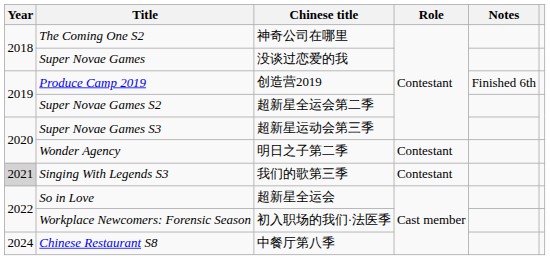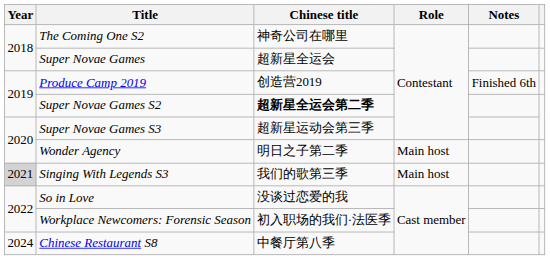 <table class="wikitable sortable plainrowheaders">
 <tr>
 <th>Year</th>
 <th>Title</th>
 <th>Chinese title</th>
 <th>Role</th>
 <th>Notes</th>
 <th></th>
 </tr>
 <tr>
 <td rowspan="2">2018</td>
 <td><em>The Coming One S2</em></td>
 <td>神奇公司在哪里</td>
 <td rowspan="5">Contestant</td>
 <td></td>
 <td></td>
 </tr>
 <tr>
 <td><em>Super Novae Games</em></td>
-<td>没谈过恋爱的我</td>
+<td>超新星全运会</td>
 <td></td>
 <td></td>
 </tr>
 <tr>
 <td rowspan="2">2019</td>
 <td><em><a href='#'>Produce Camp 2019</a></em></td>
 <td>创造营2019</td>
 <td>Finished 6th</td>
 <td></td>
 </tr>
 <tr>
 <td><em>Super Novae Games S2</em></td>
-<td>超新星全运会第二季</td>
+<td><strong>超新星全运会第二季</strong></td>
 <td></td>
 <td rowspan="2"></td>
 </tr>
 <tr>
 <td rowspan="2">2020</td>
 <td><em>Super Novae Games S3</em></td>
 <td>超新星运动会第三季</td>
 <td></td>
 </tr>
 <tr>
 <td><em>Wonder Agency</em></td>
 <td>明日之子第二季</td>
-<td>Contestant</td>
+<td>Main host</td>
 <td></td>
 <td></td>
 </tr>
 <tr>
 <td style="background: lightgrey;">2021</td>
 <td><em>Singing With Legends S3</em></td>
 <td>我们的歌第三季</td>
-<td>Contestant</td>
+<td>Main host</td>
 <td></td>
 <td></td>
 </tr>
 <tr>
 <td rowspan="2">2022</td>
 <td><em>So in Love</em></td>
-<td>超新星全运会</td>
+<td>没谈过恋爱的我</td>
 <td rowspan="3">Cast member</td>
 <td></td>
 <td></td>
 </tr>
 <tr>
 <td><em>Workplace Newcomers: Forensic Season</em></td>
 <td>初入职场的我们·法医季</td>
 <td></td>
 <td></td>
 </tr>
 <tr>
 <td>2024</td>
 <td><em><a href='#'>Chinese Restaurant</a> S8</em></td>
 <td>中餐厅第八季</td>
 <td></td>
 <td></td>
 </tr>
 </table>
